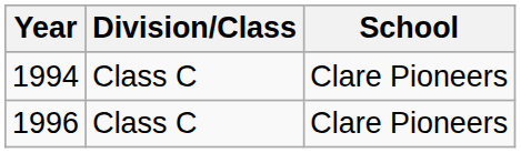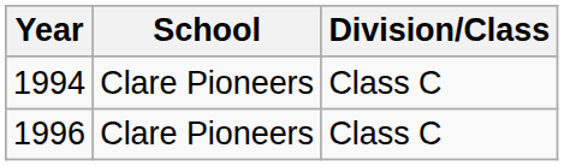 <table class="wikitable">
 <tr>
 <th>Year</th>
+<th>School</th>
 <th>Division/Class</th>
-<th>School</th>
 </tr>
 <tr>
 <td>1994</td>
+<td>Clare Pioneers</td>
 <td>Class C</td>
-<td>Clare Pioneers</td>
 </tr>
 <tr>
 <td>1996</td>
+<td>Clare Pioneers</td>
 <td>Class C</td>
-<td>Clare Pioneers</td>
 </tr>
 </table>
